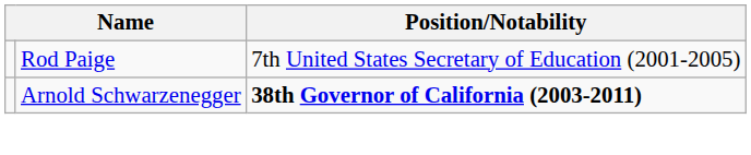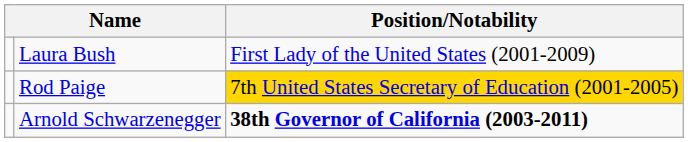 <table class="wikitable">
 <tr>
 <th colspan="2">Name</th>
 <th>Position/Notability</th>
 </tr>
 <tr>
 <td></td>
+<td><a href='#'>Laura Bush</a></td>
+<td><a href='#'>First Lady of the United States</a> (2001-2009)</td>
+</tr>
+<tr>
+<td></td>
 <td><a href='#'>Rod Paige</a></td>
-<td>7th <a href='#'>United States Secretary of Education</a> (2001-2005)</td>
+<td style="background: gold;">7th <a href='#'>United States Secretary of Education</a> (2001-2005)</td>
 </tr>
 <tr>
 <td></td>
 <td><a href='#'>Arnold Schwarzenegger</a></td>
 <td><strong>38th <a href='#'>Governor of California</a> (2003-2011)</strong></td>
 </tr>
 </table>
